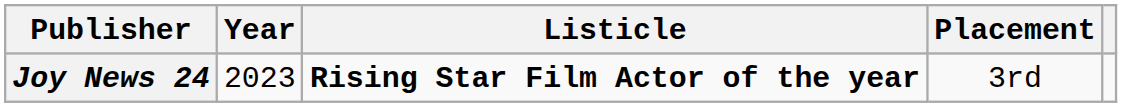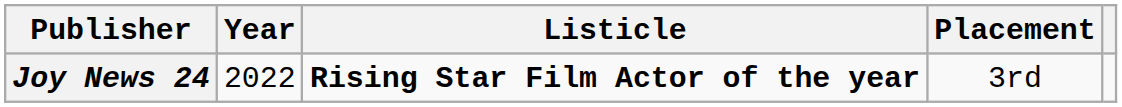 <table class="wikitable plainrowheaders sortable" style="text-align:center">
 <tr>
 <th scope="col">Publisher</th>
 <th scope="col">Year</th>
 <th scope="col">Listicle</th>
 <th scope="col">Placement</th>
 <th scope="col" class="unsortable"></th>
 </tr>
 <tr>
 <th scope="row"><em>Joy News 24</em></th>
-<td>2023</td>
+<td>2022</td>
 <td style="text-align:left"><strong>Rising Star Film Actor of the year</strong></td>
 <td>3rd</td>
 <td></td>
 </tr>
 </table>
